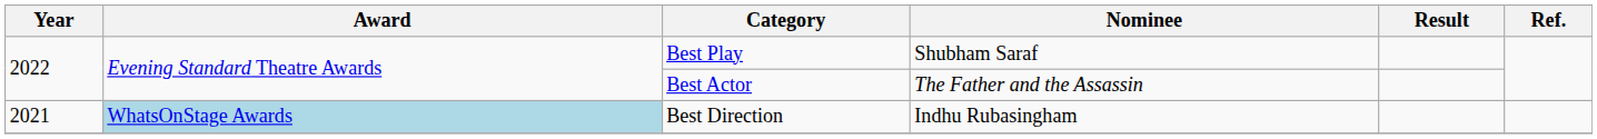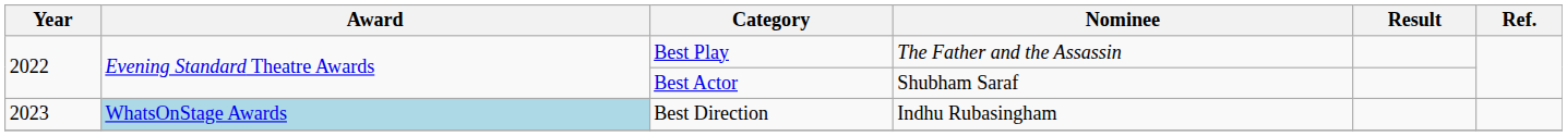 <table class="wikitable" style="width: 100%;">
 <tr>
 <th>Year</th>
 <th>Award</th>
 <th>Category</th>
 <th>Nominee</th>
 <th>Result</th>
 <th>Ref.</th>
 </tr>
 <tr>
 <td rowspan="2">2022</td>
 <td rowspan="2"><a href='#'><em>Evening Standard</em> Theatre Awards</a></td>
 <td><a href='#'>Best Play</a></td>
-<td>Shubham Saraf</td>
+<td><em>The Father and the Assassin</em></td>
 <td></td>
 <td rowspan="2"></td>
 </tr>
 <tr>
 <td><a href='#'>Best Actor</a></td>
-<td><em>The Father and the Assassin</em></td>
+<td>Shubham Saraf</td>
 <td></td>
 </tr>
 <tr>
-<td>2021</td>
+<td>2023</td>
 <td style="background: lightblue;"><a href='#'>WhatsOnStage Awards</a></td>
 <td>Best Direction</td>
 <td>Indhu Rubasingham</td>
 <td></td>
 <td></td>
 </tr>
 <tr>
 </tr>
 </table>
